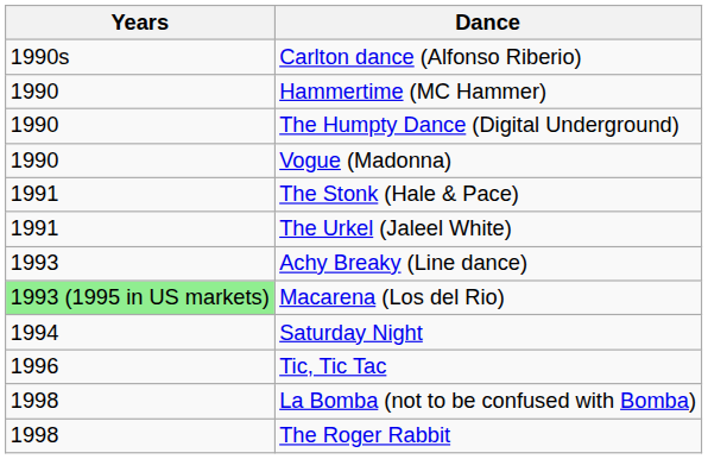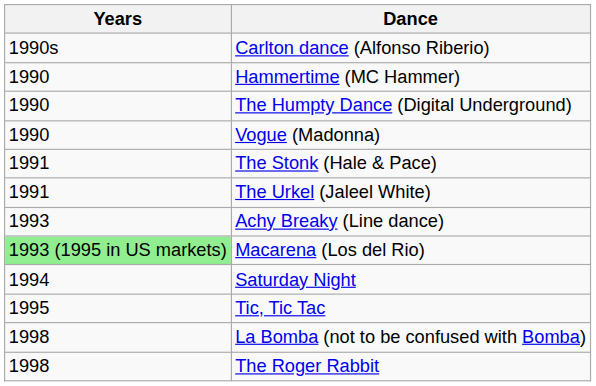 <table class="wikitable sortable">
 <tr>
 <th>Years</th>
 <th>Dance</th>
 </tr>
 <tr>
 <td>1990s</td>
 <td><a href='#'>Carlton dance</a> (Alfonso Riberio)</td>
 </tr>
 <tr>
 <td>1990</td>
 <td><a href='#'>Hammertime</a> (MC Hammer)</td>
 </tr>
 <tr>
 <td>1990</td>
 <td><a href='#'>The Humpty Dance</a> (Digital Underground)</td>
 </tr>
 <tr>
 <td>1990</td>
 <td><a href='#'>Vogue</a> (Madonna)</td>
 </tr>
 <tr>
 <td>1991</td>
 <td><a href='#'>The Stonk</a> (Hale & Pace)</td>
 </tr>
 <tr>
 <td>1991</td>
 <td><a href='#'>The Urkel</a> (Jaleel White)</td>
 </tr>
 <tr>
 <td>1993</td>
 <td><a href='#'>Achy Breaky</a> (Line dance)</td>
 </tr>
 <tr>
 <td style="background: lightgreen;">1993 (1995 in US markets)</td>
 <td><a href='#'>Macarena</a> (Los del Rio)</td>
 </tr>
 <tr>
 <td>1994</td>
 <td><a href='#'>Saturday Night</a></td>
 </tr>
 <tr>
-<td>1996</td>
+<td>1995</td>
 <td><a href='#'>Tic, Tic Tac</a></td>
 </tr>
 <tr>
 <td>1998</td>
 <td><a href='#'>La Bomba</a> (not to be confused with <a href='#'>Bomba</a>)</td>
 </tr>
 <tr>
 <td>1998</td>
 <td><a href='#'>The Roger Rabbit</a></td>
 </tr>
 </table>
